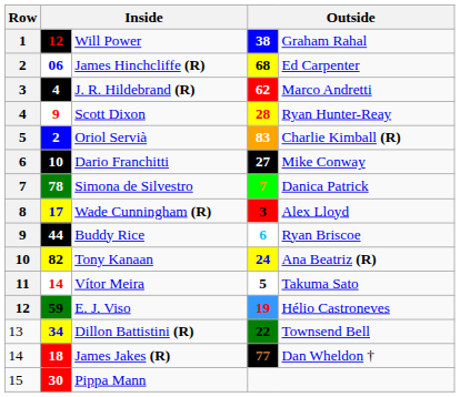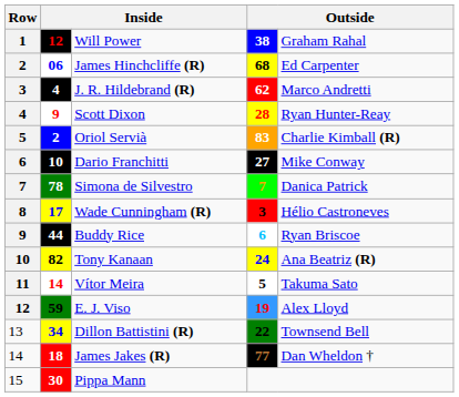 <table class="wikitable" style="font-size: 95%;">
 <tr>
 <th>Row</th>
 <th colspan="2">Inside</th>
 <th colspan="2">Outside</th>
 </tr>
 <tr>
 <th>1</th>
 <td style="background:black; color:red;" align="center" width="25"><strong>12</strong></td>
 <td width="175"> <a href='#'>Will Power</a></td>
 <td style="background:blue; color:white;" align="center" width="25"><strong>38</strong></td>
 <td width="175"> <a href='#'>Graham Rahal</a></td>
 </tr>
 <tr>
 <th>2</th>
 <td style="background:white; color:blue;" align="center"><strong>06</strong></td>
 <td> <a href='#'>James Hinchcliffe</a> <strong>(R)</strong></td>
 <td style="background:yellow; color:black;" align="center"><strong>68</strong></td>
 <td nowrap=""> <a href='#'>Ed Carpenter</a></td>
 </tr>
 <tr>
 <th>3</th>
 <td style="background:black; color:white;" align="center"><strong>4</strong></td>
 <td> <a href='#'>J. R. Hildebrand</a> <strong>(R)</strong></td>
 <td style="background:red; color:white;" align="center"><strong>62</strong></td>
 <td> <a href='#'>Marco Andretti</a></td>
 </tr>
 <tr>
 <th>4</th>
 <td style="background:white; color:red;" align="center"><strong>9</strong></td>
 <td> <a href='#'>Scott Dixon</a></td>
 <td style="background:yellow; color:red;" align="center"><strong>28</strong></td>
 <td> <a href='#'>Ryan Hunter-Reay</a></td>
 </tr>
 <tr>
 <th>5</th>
 <td style="background:blue; color:white;" align="center"><strong>2</strong></td>
 <td> <a href='#'>Oriol Servià</a></td>
 <td style="background:orange; color:white;" align="center"><strong>83</strong></td>
 <td> <a href='#'>Charlie Kimball</a> <strong>(R)</strong></td>
 </tr>
 <tr>
 <th>6</th>
 <td style="background:black; color:white;" align="center"><strong>10</strong></td>
 <td> <a href='#'>Dario Franchitti</a></td>
 <td style="background:black; color:white;" align="center"><strong>27</strong></td>
 <td> <a href='#'>Mike Conway</a></td>
 </tr>
 <tr>
 <th>7</th>
 <td style="background:green; color:white;" align="center"><strong>78</strong></td>
 <td> <a href='#'>Simona de Silvestro</a></td>
 <td style="background:lime; color:orange;" align="center"><strong>7</strong></td>
 <td> <a href='#'>Danica Patrick</a></td>
 </tr>
 <tr>
 <th>8</th>
 <td style="background:yellow; color:blue;" align="center"><strong>17</strong></td>
 <td> <a href='#'>Wade Cunningham</a> <strong>(R)</strong></td>
 <td style="background:red; color:black;" align="center"><strong>3</strong></td>
-<td> <a href='#'>Alex Lloyd</a></td>
+<td> <a href='#'>Hélio Castroneves</a></td>
 </tr>
 <tr>
 <th>9</th>
 <td style="background:black; color:white;" align="center"><strong>44</strong></td>
 <td> <a href='#'>Buddy Rice</a></td>
 <td style="background:white; color:DeepSkyBlue;" align="center"><strong>6</strong></td>
 <td> <a href='#'>Ryan Briscoe</a></td>
 </tr>
 <tr>
 <th>10</th>
 <td style="background:yellow; color:black;" align="center"><strong>82</strong></td>
 <td> <a href='#'>Tony Kanaan</a></td>
 <td style="background:yellow; color:blue;" align="center"><strong>24</strong></td>
 <td> <a href='#'>Ana Beatriz</a> <strong>(R)</strong></td>
 </tr>
 <tr>
 <th>11</th>
 <td style="background:white; color:red;" align="center"><strong>14</strong></td>
 <td> <a href='#'>Vítor Meira</a></td>
 <td style="background:white; color:black;" align="center" width="25"><strong>5</strong></td>
 <td> <a href='#'>Takuma Sato</a></td>
 </tr>
 <tr>
 <th>12</th>
 <td style="background:green; color:black;" align="center"><strong>59</strong></td>
 <td> <a href='#'>E. J. Viso</a></td>
 <td style="background:#3399FF; color:red;" align="center"><strong>19</strong></td>
-<td> <a href='#'>Hélio Castroneves</a></td>
+<td> <a href='#'>Alex Lloyd</a></td>
 </tr>
 <tr>
 <td>13</td>
 <td style="background:yellow; color:blue;" align="center"><strong>34</strong></td>
 <td> <a href='#'>Dillon Battistini</a> <strong>(R)</strong></td>
 <td style="background:green; color:black;" align="center"><strong>22</strong></td>
 <td> <a href='#'>Townsend Bell</a></td>
 </tr>
 <tr>
 <td>14</td>
 <td style="background:red; color:white;" align="center"><strong>18</strong></td>
 <td> <a href='#'>James Jakes</a> <strong>(R)</strong></td>
 <td style="background:black; color:#B87333;" align="center"><strong>77</strong></td>
 <td> <a href='#'>Dan Wheldon</a> †</td>
 </tr>
 <tr>
 <td>15</td>
 <td style="background:red; color:white;" align="center"><strong>30</strong></td>
 <td> <a href='#'>Pippa Mann</a></td>
 </tr>
 </table>
